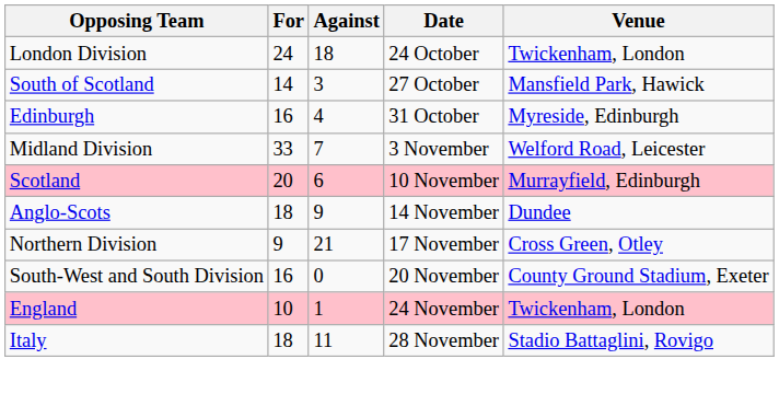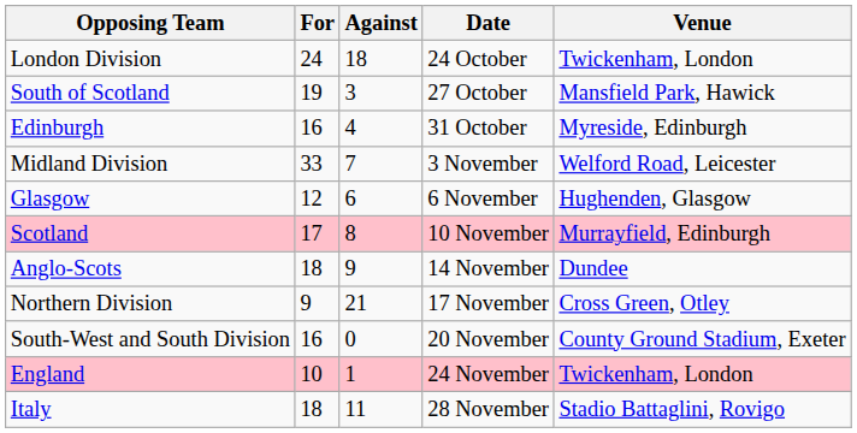 <table class="wikitable">
 <tr>
 <th>Opposing Team</th>
 <th>For</th>
 <th>Against</th>
 <th>Date</th>
 <th>Venue</th>
 </tr>
 <tr>
 <td>London Division</td>
 <td>24</td>
 <td>18</td>
 <td>24 October</td>
 <td><a href='#'>Twickenham</a>, London</td>
 </tr>
 <tr>
 <td><a href='#'>South of Scotland</a></td>
-<td>14</td>
+<td>19</td>
 <td>3</td>
 <td>27 October</td>
 <td><a href='#'>Mansfield Park</a>, Hawick</td>
 </tr>
 <tr>
 <td><a href='#'>Edinburgh</a></td>
 <td>16</td>
 <td>4</td>
 <td>31 October</td>
 <td><a href='#'>Myreside</a>, Edinburgh</td>
 </tr>
 <tr>
 <td>Midland Division</td>
 <td>33</td>
 <td>7</td>
 <td>3 November</td>
 <td><a href='#'>Welford Road</a>, Leicester</td>
 </tr>
+<tr>
+<td><a href='#'>Glasgow</a></td>
+<td>12</td>
+<td>6</td>
+<td>6 November</td>
+<td><a href='#'>Hughenden</a>, Glasgow</td>
+</tr>
 <tr style="background:pink">
 <td><a href='#'>Scotland</a></td>
-<td>20</td>
-<td>6</td>
+<td>17</td>
+<td>8</td>
 <td>10 November</td>
 <td><a href='#'>Murrayfield</a>, Edinburgh</td>
 </tr>
 <tr>
 <td><a href='#'>Anglo-Scots</a></td>
 <td>18</td>
 <td>9</td>
 <td>14 November</td>
 <td><a href='#'>Dundee</a></td>
 </tr>
 <tr>
 <td>Northern Division</td>
 <td>9</td>
 <td>21</td>
 <td>17 November</td>
 <td><a href='#'>Cross Green</a>, <a href='#'>Otley</a></td>
 </tr>
 <tr>
 <td>South-West and South Division</td>
 <td>16</td>
 <td>0</td>
 <td>20 November</td>
 <td><a href='#'>County Ground Stadium</a>, Exeter</td>
 </tr>
 <tr style="background:pink">
 <td><a href='#'>England</a></td>
 <td>10</td>
 <td>1</td>
 <td>24 November</td>
 <td><a href='#'>Twickenham</a>, London</td>
 </tr>
 <tr>
 <td><a href='#'>Italy</a></td>
 <td>18</td>
 <td>11</td>
 <td>28 November</td>
 <td><a href='#'>Stadio Battaglini</a>, <a href='#'>Rovigo</a></td>
 </tr>
 </table>
